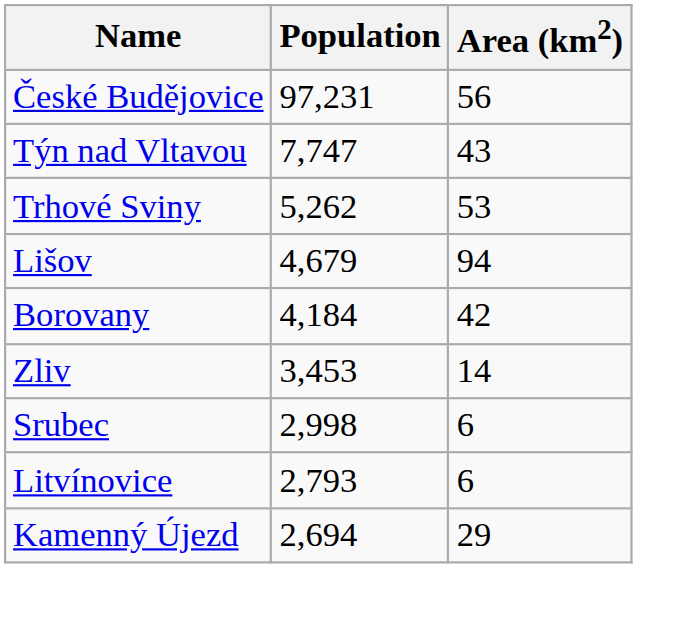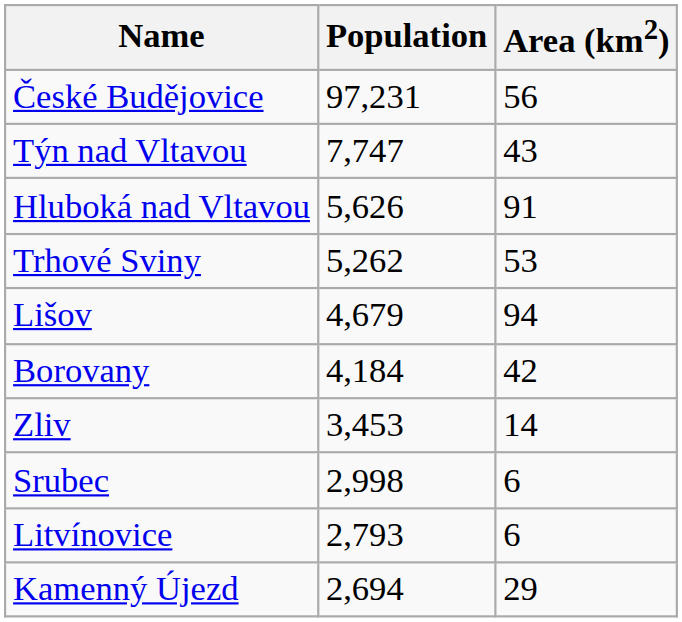 <table class="wikitable sortable">
 <tr>
 <th>Name</th>
 <th>Population</th>
 <th>Area (km<sup>2</sup>)</th>
 </tr>
 <tr>
 <td><a href='#'>České Budějovice</a></td>
 <td>97,231</td>
 <td>56</td>
 </tr>
 <tr>
 <td><a href='#'>Týn nad Vltavou</a></td>
 <td>7,747</td>
 <td>43</td>
+</tr>
+<tr>
+<td><a href='#'>Hluboká nad Vltavou</a></td>
+<td>5,626</td>
+<td>91</td>
 </tr>
 <tr>
 <td><a href='#'>Trhové Sviny</a></td>
 <td>5,262</td>
 <td>53</td>
 </tr>
 <tr>
 <td><a href='#'>Lišov</a></td>
 <td>4,679</td>
 <td>94</td>
 </tr>
 <tr>
 <td><a href='#'>Borovany</a></td>
 <td>4,184</td>
 <td>42</td>
 </tr>
 <tr>
 <td><a href='#'>Zliv</a></td>
 <td>3,453</td>
 <td>14</td>
 </tr>
 <tr>
 <td><a href='#'>Srubec</a></td>
 <td>2,998</td>
 <td>6</td>
 </tr>
 <tr>
 <td><a href='#'>Litvínovice</a></td>
 <td>2,793</td>
 <td>6</td>
 </tr>
 <tr>
 <td><a href='#'>Kamenný Újezd</a></td>
 <td>2,694</td>
 <td>29</td>
 </tr>
 </table>
